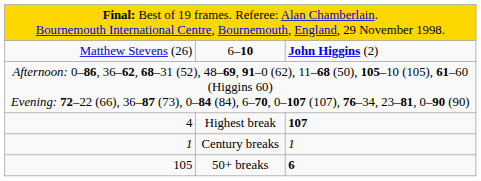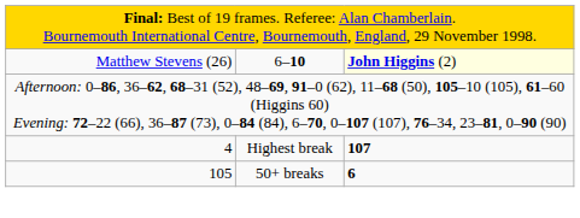 <table class="wikitable" style="font-size: 95%; margin: 1em auto 1em auto;">
 <tr>
 <td colspan="3" align="center" bgcolor="#ffd700"><strong>Final:</strong> Best of 19 frames. Referee: <a href='#'>Alan Chamberlain</a>.<br><a href='#'>Bournemouth International Centre</a>, <a href='#'>Bournemouth</a>, <a href='#'>England</a>, 29 November 1998.</td>
 </tr>
 <tr>
 <td width="220" align="right"><a href='#'>Matthew Stevens</a> (26)<br></td>
 <td width="100" align="center">6–<strong>10</strong></td>
-<td width="220"><strong><a href='#'>John Higgins</a></strong> (2)<br></td>
+<td width="220" style="background: lightyellow;"><strong><a href='#'>John Higgins</a></strong> (2)<br></td>
 </tr>
 <tr>
 <td colspan="3" align="center" style="font-size: 100%"><em>Afternoon:</em> 0–<strong>86</strong>, 36–<strong>62</strong>, <strong>68</strong>–31 (52), 48–<strong>69</strong>, <strong>91</strong>–0 (62), 11–<strong>68</strong> (50), <strong>105</strong>–10 (105), <strong>61</strong>–60 (Higgins 60)<br><em>Evening:</em> <strong>72</strong>–22 (66), 36–<strong>87</strong> (73), 0–<strong>84</strong> (84), 6–<strong>70</strong>, 0–<strong>107</strong> (107), <strong>76</strong>–34, 23–<strong>81</strong>, 0–<strong>90</strong> (90)</td>
 </tr>
 <tr>
 <td align="right">4</td>
 <td align="center">Highest break</td>
 <td align="left"><strong>107</strong></td>
 </tr>
 <tr>
-<td align="right"><em>1</em></td>
-<td align="center">Century breaks</td>
-<td align="left"><em>1</em></td>
-</tr>
-<tr>
 <td align="right">105</td>
 <td align="center">50+ breaks</td>
 <td align="left"><strong>6</strong></td>
 </tr>
 </table>
